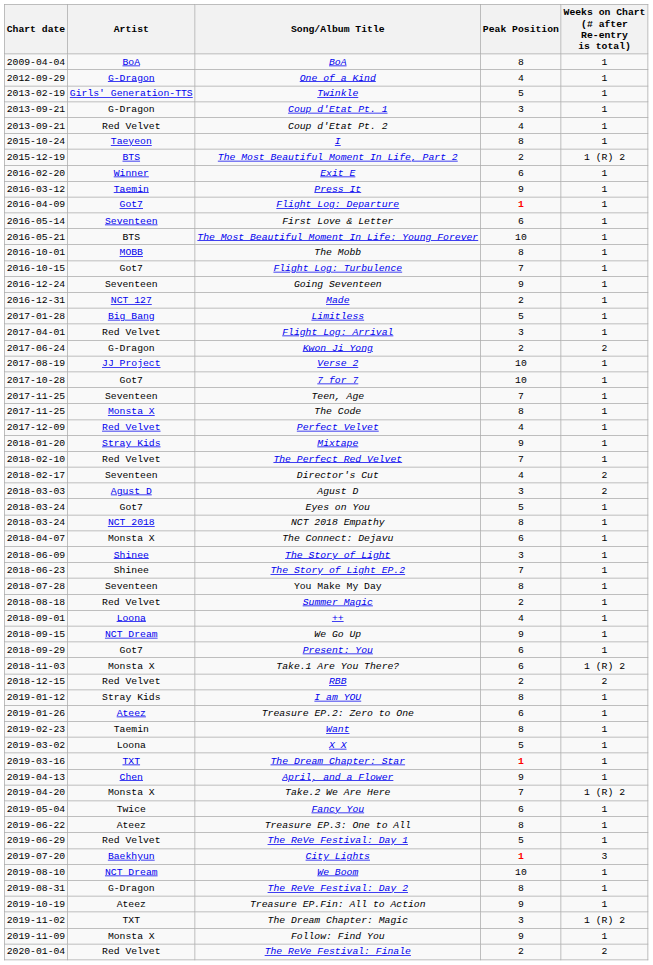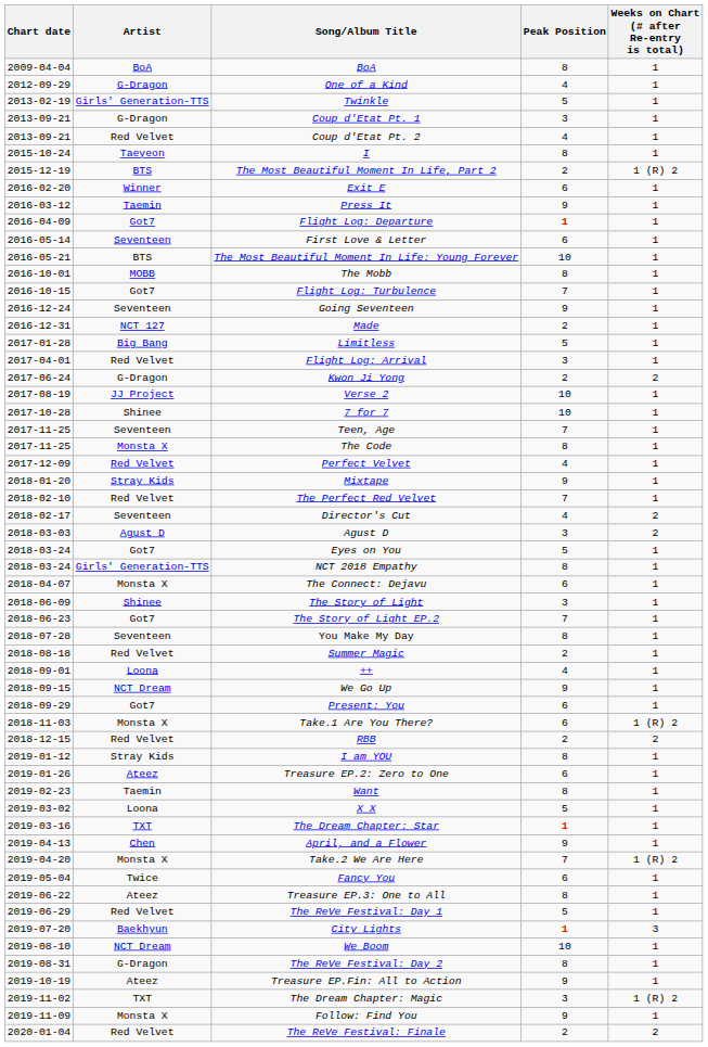 <table class="wikitable sortable" style="text-align:center">
 <tr>
 <th>Chart date</th>
 <th>Artist</th>
 <th>Song/Album Title</th>
 <th>Peak Position</th>
 <th>Weeks on Chart<br>(# after<br>Re-entry<br>is total)</th>
 </tr>
 <tr>
 <td>2009-04-04</td>
 <td><a href='#'>BoA</a></td>
 <td><em><a href='#'>BoA</a></em></td>
 <td>8</td>
 <td>1</td>
 </tr>
 <tr>
 <td>2012-09-29</td>
 <td><a href='#'>G-Dragon</a></td>
 <td><em><a href='#'>One of a Kind</a></em></td>
 <td>4</td>
 <td>1</td>
 </tr>
 <tr>
 <td>2013-02-19</td>
 <td><a href='#'>Girls' Generation-TTS</a></td>
 <td><em><a href='#'>Twinkle</a></em></td>
 <td>5</td>
 <td>1</td>
 </tr>
 <tr>
 <td>2013-09-21</td>
 <td>G-Dragon</td>
 <td><em><a href='#'>Coup d'Etat Pt. 1</a></em></td>
 <td>3</td>
 <td>1</td>
 </tr>
 <tr>
 <td>2013-09-21</td>
 <td>Red Velvet</td>
 <td><em>Coup d'Etat Pt. 2</em></td>
 <td>4</td>
 <td>1</td>
 </tr>
 <tr>
 <td>2015-10-24</td>
 <td><a href='#'>Taeyeon</a></td>
 <td><em><a href='#'>I</a></em></td>
 <td>8</td>
 <td>1</td>
 </tr>
 <tr>
 <td>2015-12-19</td>
 <td><a href='#'>BTS</a></td>
 <td><em><a href='#'>The Most Beautiful Moment In Life, Part 2</a></em></td>
 <td>2</td>
 <td>1 (R) 2</td>
 </tr>
 <tr>
 <td>2016-02-20</td>
 <td><a href='#'>Winner</a></td>
 <td><em><a href='#'>Exit E</a></em></td>
 <td>6</td>
 <td>1</td>
 </tr>
 <tr>
 <td>2016-03-12</td>
 <td><a href='#'>Taemin</a></td>
 <td><em><a href='#'>Press It</a></em></td>
 <td>9</td>
 <td>1</td>
 </tr>
 <tr>
 <td>2016-04-09</td>
 <td><a href='#'>Got7</a></td>
 <td><em><a href='#'>Flight Log: Departure</a></em></td>
 <td style="color:red"><strong>1</strong></td>
 <td>1</td>
 </tr>
 <tr>
 <td>2016-05-14</td>
 <td><a href='#'>Seventeen</a></td>
 <td><em>First Love & Letter</em></td>
 <td>6</td>
 <td>1</td>
 </tr>
 <tr>
 <td>2016-05-21</td>
 <td>BTS</td>
 <td><em><a href='#'>The Most Beautiful Moment In Life: Young Forever</a></em></td>
 <td>10</td>
 <td>1</td>
 </tr>
 <tr>
 <td>2016-10-01</td>
 <td><a href='#'>MOBB</a></td>
 <td><em>The Mobb</em></td>
 <td>8</td>
 <td>1</td>
 </tr>
 <tr>
 <td>2016-10-15</td>
 <td>Got7</td>
 <td><em><a href='#'>Flight Log: Turbulence</a></em></td>
 <td>7</td>
 <td>1</td>
 </tr>
 <tr>
 <td>2016-12-24</td>
 <td>Seventeen</td>
 <td><em>Going Seventeen</em></td>
 <td>9</td>
 <td>1</td>
 </tr>
 <tr>
 <td>2016-12-31</td>
 <td><a href='#'>NCT 127</a></td>
 <td><em><a href='#'>Made</a></em></td>
 <td>2</td>
 <td>1</td>
 </tr>
 <tr>
 <td>2017-01-28</td>
 <td><a href='#'>Big Bang</a></td>
 <td><em><a href='#'>Limitless</a></em></td>
 <td>5</td>
 <td>1</td>
 </tr>
 <tr>
 <td>2017-04-01</td>
 <td>Red Velvet</td>
 <td><em><a href='#'>Flight Log: Arrival</a></em></td>
 <td>3</td>
 <td>1</td>
 </tr>
 <tr>
 <td>2017-06-24</td>
 <td>G-Dragon</td>
 <td><em><a href='#'>Kwon Ji Yong</a></em></td>
 <td>2</td>
 <td>2</td>
 </tr>
 <tr>
 <td>2017-08-19</td>
 <td><a href='#'>JJ Project</a></td>
 <td><em><a href='#'>Verse 2</a></em></td>
 <td>10</td>
 <td>1</td>
 </tr>
 <tr>
 <td>2017-10-28</td>
-<td>Got7</td>
+<td>Shinee</td>
 <td><em><a href='#'>7 for 7</a></em></td>
 <td>10</td>
 <td>1</td>
 </tr>
 <tr>
 <td>2017-11-25</td>
 <td>Seventeen</td>
 <td><em>Teen, Age</em></td>
 <td>7</td>
 <td>1</td>
 </tr>
 <tr>
 <td>2017-11-25</td>
 <td><a href='#'>Monsta X</a></td>
 <td><em>The Code</em></td>
 <td>8</td>
 <td>1</td>
 </tr>
 <tr>
 <td>2017-12-09</td>
 <td><a href='#'>Red Velvet</a></td>
 <td><em><a href='#'>Perfect Velvet</a></em></td>
 <td>4</td>
 <td>1</td>
 </tr>
 <tr>
 <td>2018-01-20</td>
 <td><a href='#'>Stray Kids</a></td>
 <td><em><a href='#'>Mixtape</a></em></td>
 <td>9</td>
 <td>1</td>
 </tr>
 <tr>
 <td>2018-02-10</td>
 <td>Red Velvet</td>
 <td><em><a href='#'>The Perfect Red Velvet</a></em></td>
 <td>7</td>
 <td>1</td>
 </tr>
 <tr>
 <td>2018-02-17</td>
 <td>Seventeen</td>
 <td><em>Director's Cut</em></td>
 <td>4</td>
 <td>2</td>
 </tr>
 <tr>
 <td>2018-03-03</td>
 <td><a href='#'>Agust D</a></td>
 <td><em>Agust D</em></td>
 <td>3</td>
 <td>2</td>
 </tr>
 <tr>
 <td>2018-03-24</td>
 <td>Got7</td>
 <td><em>Eyes on You</em></td>
 <td>5</td>
 <td>1</td>
 </tr>
 <tr>
 <td>2018-03-24</td>
-<td><a href='#'>NCT 2018</a></td>
+<td><a href='#'>Girls' Generation-TTS</a></td>
 <td><em>NCT 2018 Empathy</em></td>
 <td>8</td>
 <td>1</td>
 </tr>
 <tr>
 <td>2018-04-07</td>
 <td>Monsta X</td>
 <td><em>The Connect: Dejavu</em></td>
 <td>6</td>
 <td>1</td>
 </tr>
 <tr>
 <td>2018-06-09</td>
 <td><a href='#'>Shinee</a></td>
 <td><em><a href='#'>The Story of Light</a></em></td>
 <td>3</td>
 <td>1</td>
 </tr>
 <tr>
 <td>2018-06-23</td>
-<td>Shinee</td>
+<td>Got7</td>
 <td><em><a href='#'>The Story of Light EP.2</a></em></td>
 <td>7</td>
 <td>1</td>
 </tr>
 <tr>
 <td>2018-07-28</td>
 <td>Seventeen</td>
 <td>You Make My Day</td>
 <td>8</td>
 <td>1</td>
 </tr>
 <tr>
 <td>2018-08-18</td>
 <td>Red Velvet</td>
 <td><em><a href='#'>Summer Magic</a></em></td>
 <td>2</td>
 <td>1</td>
 </tr>
 <tr>
 <td>2018-09-01</td>
 <td><a href='#'>Loona</a></td>
 <td><em><a href='#'>++</a></em></td>
 <td>4</td>
 <td>1</td>
 </tr>
 <tr>
 <td>2018-09-15</td>
 <td><a href='#'>NCT Dream</a></td>
 <td><em>We Go Up</em></td>
 <td>9</td>
 <td>1</td>
 </tr>
 <tr>
 <td>2018-09-29</td>
 <td>Got7</td>
 <td><em><a href='#'>Present: You</a></em></td>
 <td>6</td>
 <td>1</td>
 </tr>
 <tr>
 <td>2018-11-03</td>
 <td>Monsta X</td>
 <td><em>Take.1 Are You There?</em></td>
 <td>6</td>
 <td>1 (R) 2</td>
 </tr>
 <tr>
 <td>2018-12-15</td>
 <td>Red Velvet</td>
 <td><em><a href='#'>RBB</a></em></td>
 <td>2</td>
 <td>2</td>
 </tr>
 <tr>
 <td>2019-01-12</td>
 <td>Stray Kids</td>
 <td><em><a href='#'>I am YOU</a></em></td>
 <td>8</td>
 <td>1</td>
 </tr>
 <tr>
 <td>2019-01-26</td>
 <td><a href='#'>Ateez</a></td>
 <td><em>Treasure EP.2: Zero to One</em></td>
 <td>6</td>
 <td>1</td>
 </tr>
 <tr>
 <td>2019-02-23</td>
 <td>Taemin</td>
 <td><em><a href='#'>Want</a></em></td>
 <td>8</td>
 <td>1</td>
 </tr>
 <tr>
 <td>2019-03-02</td>
 <td>Loona</td>
 <td><em><a href='#'>X X</a></em></td>
 <td>5</td>
 <td>1</td>
 </tr>
 <tr>
 <td>2019-03-16</td>
 <td><a href='#'>TXT</a></td>
 <td><em><a href='#'>The Dream Chapter: Star</a></em></td>
 <td style="color:red"><strong>1</strong></td>
 <td>1</td>
 </tr>
 <tr>
 <td>2019-04-13</td>
 <td><a href='#'>Chen</a></td>
 <td><em><a href='#'>April, and a Flower</a></em></td>
 <td>9</td>
 <td>1</td>
 </tr>
 <tr>
 <td>2019-04-20</td>
 <td>Monsta X</td>
 <td><em>Take.2 We Are Here</em></td>
 <td>7</td>
 <td>1 (R) 2</td>
 </tr>
 <tr>
 <td>2019-05-04</td>
 <td>Twice</td>
 <td><em><a href='#'>Fancy You</a></em></td>
 <td>6</td>
 <td>1</td>
 </tr>
 <tr>
 <td>2019-06-22</td>
 <td>Ateez</td>
 <td><em>Treasure EP.3: One to All</em></td>
 <td>8</td>
 <td>1</td>
 </tr>
 <tr>
 <td>2019-06-29</td>
 <td>Red Velvet</td>
 <td><em><a href='#'>The ReVe Festival: Day 1</a></em></td>
 <td>5</td>
 <td>1</td>
 </tr>
 <tr>
 <td>2019-07-20</td>
 <td><a href='#'>Baekhyun</a></td>
 <td><em><a href='#'>City Lights</a></em></td>
 <td style="color:red"><strong>1</strong></td>
 <td>3</td>
 </tr>
 <tr>
 <td>2019-08-10</td>
 <td><a href='#'>NCT Dream</a></td>
 <td><em><a href='#'>We Boom</a></em></td>
 <td>10</td>
 <td>1</td>
 </tr>
 <tr>
 <td>2019-08-31</td>
 <td>G-Dragon</td>
 <td><em><a href='#'>The ReVe Festival: Day 2</a></em></td>
 <td>8</td>
 <td>1</td>
 </tr>
 <tr>
 <td>2019-10-19</td>
 <td>Ateez</td>
 <td><em>Treasure EP.Fin: All to Action</em></td>
 <td>9</td>
 <td>1</td>
 </tr>
 <tr>
 <td>2019-11-02</td>
 <td>TXT</td>
 <td><em>The Dream Chapter: Magic</em></td>
 <td>3</td>
 <td>1 (R) 2</td>
 </tr>
 <tr>
 <td>2019-11-09</td>
 <td>Monsta X</td>
 <td><em>Follow: Find You</em></td>
 <td>9</td>
 <td>1</td>
 </tr>
 <tr>
 <td>2020-01-04</td>
 <td>Red Velvet</td>
 <td><em><a href='#'>The ReVe Festival: Finale</a></em></td>
 <td>2</td>
 <td>2</td>
 </tr>
 </table>
